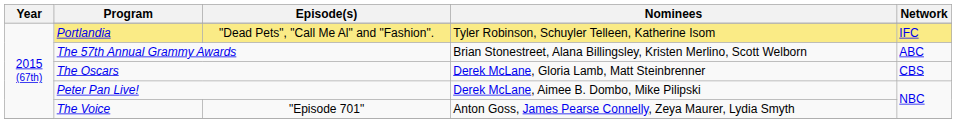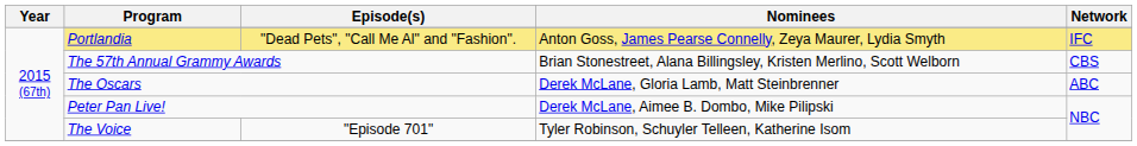 <table class="wikitable" style="width:100%">
 <tr bgcolor="#bebebe">
 <th width="5%">Year</th>
 <th width="15%">Program</th>
 <th width="25%">Episode(s)</th>
 <th width="45%">Nominees</th>
 <th width="5%">Network</th>
 </tr>
 <tr>
 <td rowspan=6 style="text-align:center"><a href='#'>2015</a><br><small><a href='#'>(67th)</a></small><br></td>
 </tr>
 <tr style="background:#FAEB86">
 <td><em><a href='#'>Portlandia</a></em></td>
 <td align=center>"Dead Pets", "Call Me Al" and "Fashion".</td>
-<td>Tyler Robinson, Schuyler Telleen, Katherine Isom</td>
+<td>Anton Goss, <a href='#'>James Pearse Connelly</a>, Zeya Maurer, Lydia Smyth</td>
 <td><a href='#'>IFC</a></td>
 </tr>
 <tr>
 <td colspan=2><em><a href='#'>The 57th Annual Grammy Awards</a></em></td>
 <td>Brian Stonestreet, Alana Billingsley, Kristen Merlino, Scott Welborn</td>
-<td><a href='#'>ABC</a></td>
+<td><a href='#'>CBS</a></td>
 </tr>
 <tr>
 <td colspan=2><em><a href='#'>The Oscars</a></em></td>
 <td><a href='#'>Derek McLane</a>, Gloria Lamb, Matt Steinbrenner</td>
-<td><a href='#'>CBS</a></td>
+<td><a href='#'>ABC</a></td>
 </tr>
 <tr>
 <td colspan=2><em><a href='#'>Peter Pan Live!</a></em></td>
 <td><a href='#'>Derek McLane</a>, Aimee B. Dombo, Mike Pilipski</td>
 <td rowspan=2><a href='#'>NBC</a></td>
 </tr>
 <tr>
 <td><em><a href='#'>The Voice</a></em></td>
 <td align=center>"Episode 701"</td>
-<td>Anton Goss, <a href='#'>James Pearse Connelly</a>, Zeya Maurer, Lydia Smyth</td>
+<td>Tyler Robinson, Schuyler Telleen, Katherine Isom</td>
 </tr>
 <tr>
 </tr>
 </table>
